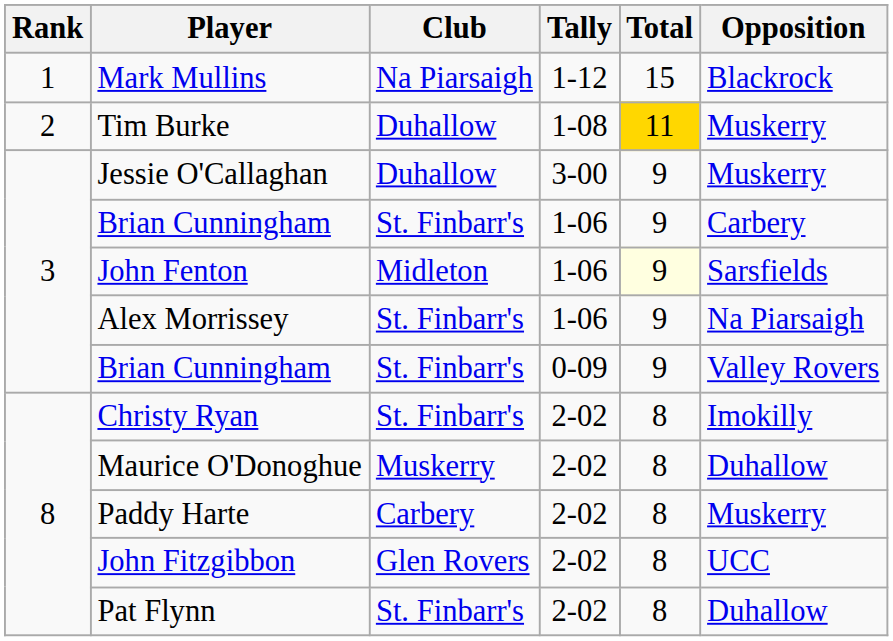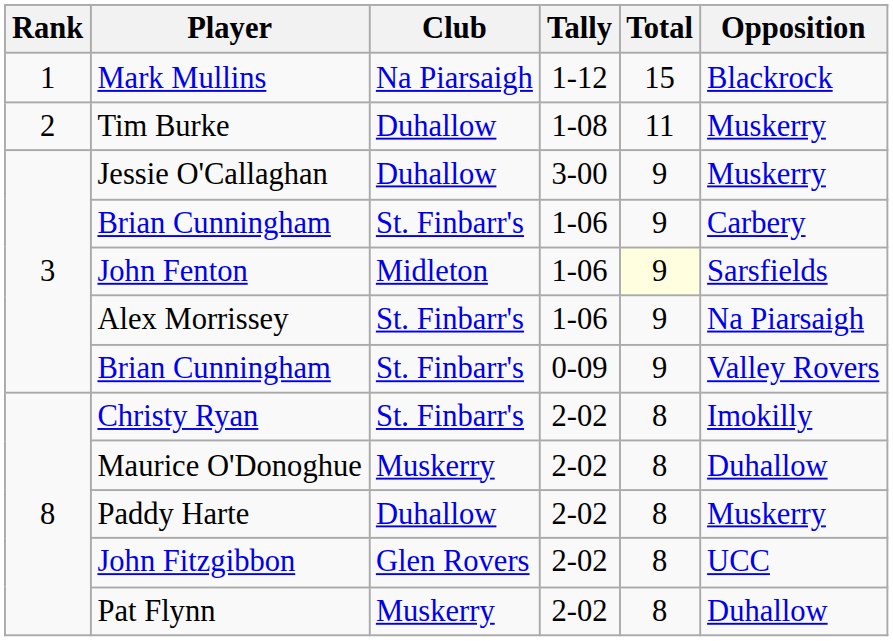 <table class="wikitable">
 <tr>
 <th>Rank</th>
 <th>Player</th>
 <th>Club</th>
 <th>Tally</th>
 <th>Total</th>
 <th>Opposition</th>
 </tr>
 <tr>
 <td rowspan="1" style="text-align:center;">1</td>
 <td><a href='#'>Mark Mullins</a></td>
 <td><a href='#'>Na Piarsaigh</a></td>
 <td align=center>1-12</td>
 <td align=center>15</td>
 <td><a href='#'>Blackrock</a></td>
 </tr>
 <tr>
 <td rowspan="1" style="text-align:center;">2</td>
 <td>Tim Burke</td>
 <td><a href='#'>Duhallow</a></td>
 <td align=center>1-08</td>
-<td align=center style="background: gold;">11</td>
+<td align=center>11</td>
 <td><a href='#'>Muskerry</a></td>
 </tr>
 <tr>
 <td rowspan="5" style="text-align:center;">3</td>
 <td>Jessie O'Callaghan</td>
 <td><a href='#'>Duhallow</a></td>
 <td align=center>3-00</td>
 <td align=center>9</td>
 <td><a href='#'>Muskerry</a></td>
 </tr>
 <tr>
 <td><a href='#'>Brian Cunningham</a></td>
 <td><a href='#'>St. Finbarr's</a></td>
 <td align=center>1-06</td>
 <td align=center>9</td>
 <td><a href='#'>Carbery</a></td>
 </tr>
 <tr>
 <td><a href='#'>John Fenton</a></td>
 <td><a href='#'>Midleton</a></td>
 <td align=center>1-06</td>
 <td align=center style="background: lightyellow;">9</td>
 <td><a href='#'>Sarsfields</a></td>
 </tr>
 <tr>
 <td>Alex Morrissey</td>
 <td><a href='#'>St. Finbarr's</a></td>
 <td align=center>1-06</td>
 <td align=center>9</td>
 <td><a href='#'>Na Piarsaigh</a></td>
 </tr>
 <tr>
 <td><a href='#'>Brian Cunningham</a></td>
 <td><a href='#'>St. Finbarr's</a></td>
 <td align=center>0-09</td>
 <td align=center>9</td>
 <td><a href='#'>Valley Rovers</a></td>
 </tr>
 <tr>
 <td rowspan="5" style="text-align:center;">8</td>
 <td><a href='#'>Christy Ryan</a></td>
 <td><a href='#'>St. Finbarr's</a></td>
 <td align=center>2-02</td>
 <td align=center>8</td>
 <td><a href='#'>Imokilly</a></td>
 </tr>
 <tr>
 <td>Maurice O'Donoghue</td>
 <td><a href='#'>Muskerry</a></td>
 <td align=center>2-02</td>
 <td align=center>8</td>
 <td><a href='#'>Duhallow</a></td>
 </tr>
 <tr>
 <td>Paddy Harte</td>
-<td><a href='#'>Carbery</a></td>
+<td><a href='#'>Duhallow</a></td>
 <td align=center>2-02</td>
 <td align=center>8</td>
 <td><a href='#'>Muskerry</a></td>
 </tr>
 <tr>
 <td><a href='#'>John Fitzgibbon</a></td>
 <td><a href='#'>Glen Rovers</a></td>
 <td align=center>2-02</td>
 <td align=center>8</td>
 <td><a href='#'>UCC</a></td>
 </tr>
 <tr>
 <td>Pat Flynn</td>
-<td><a href='#'>St. Finbarr's</a></td>
+<td><a href='#'>Muskerry</a></td>
 <td align=center>2-02</td>
 <td align=center>8</td>
 <td><a href='#'>Duhallow</a></td>
 </tr>
 </table>
